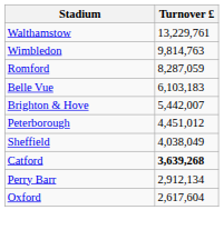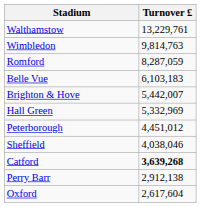 <table class="wikitable">
 <tr>
 <th width=200>Stadium</th>
 <th width=80>Turnover £</th>
 </tr>
 <tr>
 <td><a href='#'>Walthamstow</a></td>
 <td>13,229,761</td>
 </tr>
 <tr>
 <td><a href='#'>Wimbledon</a></td>
 <td>9,814,763</td>
 </tr>
 <tr>
 <td><a href='#'>Romford</a></td>
 <td>8,287,059</td>
 </tr>
 <tr>
 <td><a href='#'>Belle Vue</a></td>
 <td>6,103,183</td>
 </tr>
 <tr>
 <td><a href='#'>Brighton & Hove</a></td>
 <td>5,442,007</td>
 </tr>
 <tr>
+<td><a href='#'>Hall Green</a></td>
+<td>5,332,969</td>
+</tr>
+<tr>
 <td><a href='#'>Peterborough</a></td>
 <td>4,451,012</td>
 </tr>
 <tr>
 <td><a href='#'>Sheffield</a></td>
-<td>4,038,049</td>
+<td>4,038,046</td>
 </tr>
 <tr>
 <td><a href='#'>Catford</a></td>
 <td><strong>3,639,268</strong></td>
 </tr>
 <tr>
 <td><a href='#'>Perry Barr</a></td>
-<td>2,912,134</td>
+<td>2,912,138</td>
 </tr>
 <tr>
 <td><a href='#'>Oxford</a></td>
 <td>2,617,604</td>
 </tr>
 </table>
